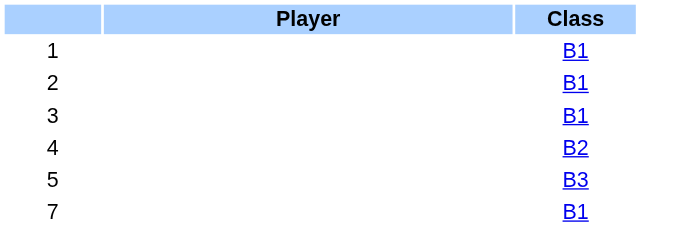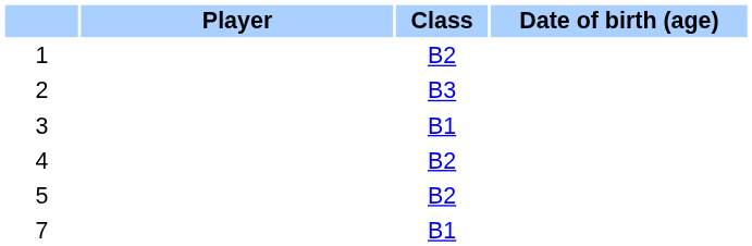 <table class="sortable" border="0" cellspacing="2" cellpadding="2">
 <tr style="background-color:#AAD0FF">
 <th width=8%></th>
 <th width=34%>Player</th>
 <th width=10%>Class</th>
+<th width=28%>Date of birth (age)</th>
 </tr>
 <tr>
 <td style="text-align: center;">1</td>
 <td></td>
-<td style="text-align: center;"><a href='#'>B1</a></td>
+<td style="text-align: center;"><a href='#'>B2</a></td>
+<td style="text-align: center;"></td>
 </tr>
 <tr>
 <td style="text-align: center;">2</td>
 <td></td>
-<td style="text-align: center;"><a href='#'>B1</a></td>
+<td style="text-align: center;"><a href='#'>B3</a></td>
+<td style="text-align: center;"></td>
 </tr>
 <tr>
 <td style="text-align: center;">3</td>
 <td></td>
 <td style="text-align: center;"><a href='#'>B1</a></td>
+<td style="text-align: center;"></td>
 </tr>
 <tr>
 <td style="text-align: center;">4</td>
 <td></td>
 <td style="text-align: center;"><a href='#'>B2</a></td>
+<td style="text-align: center;"></td>
 </tr>
 <tr>
 <td style="text-align: center;">5</td>
 <td></td>
-<td style="text-align: center;"><a href='#'>B3</a></td>
+<td style="text-align: center;"><a href='#'>B2</a></td>
+<td style="text-align: center;"></td>
 </tr>
 <tr>
 <td style="text-align: center;">7</td>
 <td></td>
 <td style="text-align: center;"><a href='#'>B1</a></td>
+<td style="text-align: center;"></td>
 </tr>
 </table>
